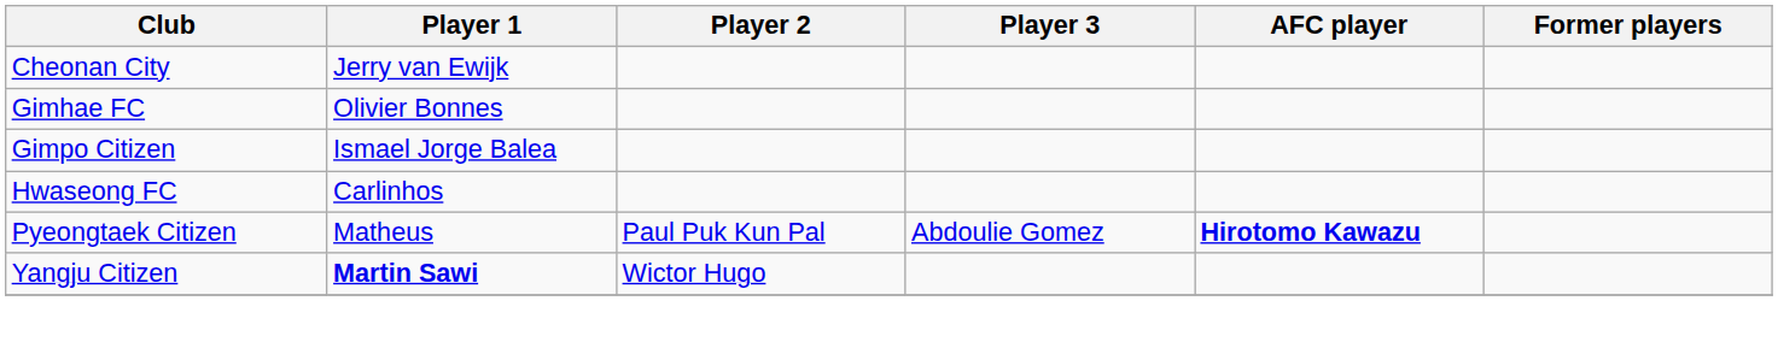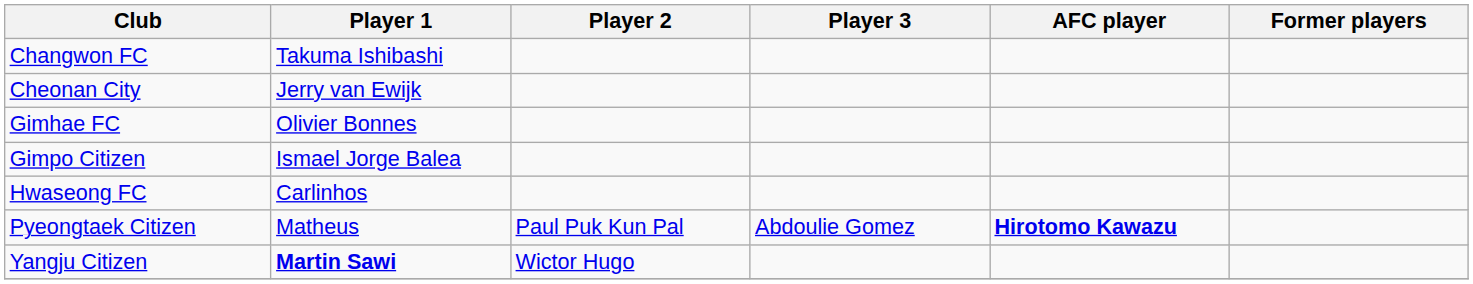 <table class="sortable wikitable">
 <tr>
 <th style="width:190px;">Club</th>
 <th style="width:170px;">Player 1</th>
 <th style="width:170px;">Player 2</th>
 <th style="width:170px;">Player 3</th>
 <th style="width:170px;">AFC player</th>
 <th style="width:170px;">Former players</th>
+</tr>
+<tr>
+<td><a href='#'>Changwon FC</a></td>
+<td> <a href='#'>Takuma Ishibashi</a></td>
+<td></td>
+<td></td>
+<td></td>
+<td></td>
 </tr>
 <tr>
 <td><a href='#'>Cheonan City</a></td>
 <td> <a href='#'>Jerry van Ewijk</a></td>
 <td></td>
 <td></td>
 <td></td>
 <td></td>
 </tr>
 <tr>
 <td><a href='#'>Gimhae FC</a></td>
 <td> <a href='#'>Olivier Bonnes</a></td>
 <td></td>
 <td></td>
 <td></td>
 <td></td>
 </tr>
 <tr>
 <td><a href='#'>Gimpo Citizen</a></td>
 <td> <a href='#'>Ismael Jorge Balea</a></td>
 <td></td>
 <td></td>
 <td></td>
 <td></td>
 </tr>
 <tr>
 <td><a href='#'>Hwaseong FC</a></td>
 <td> <a href='#'>Carlinhos</a></td>
 <td></td>
 <td></td>
 <td></td>
 <td></td>
 </tr>
 <tr>
 <td><a href='#'>Pyeongtaek Citizen</a></td>
 <td> <a href='#'>Matheus</a></td>
 <td> <a href='#'>Paul Puk Kun Pal</a></td>
 <td> <a href='#'>Abdoulie Gomez</a></td>
 <td><strong> <a href='#'>Hirotomo Kawazu</a></strong></td>
 <td></td>
 </tr>
 <tr>
 <td><a href='#'>Yangju Citizen</a></td>
 <td><strong> <a href='#'>Martin Sawi</a></strong></td>
 <td> <a href='#'>Wictor Hugo</a></td>
 <td></td>
 <td></td>
 <td></td>
 </tr>
 <tr>
 </tr>
 </table>
